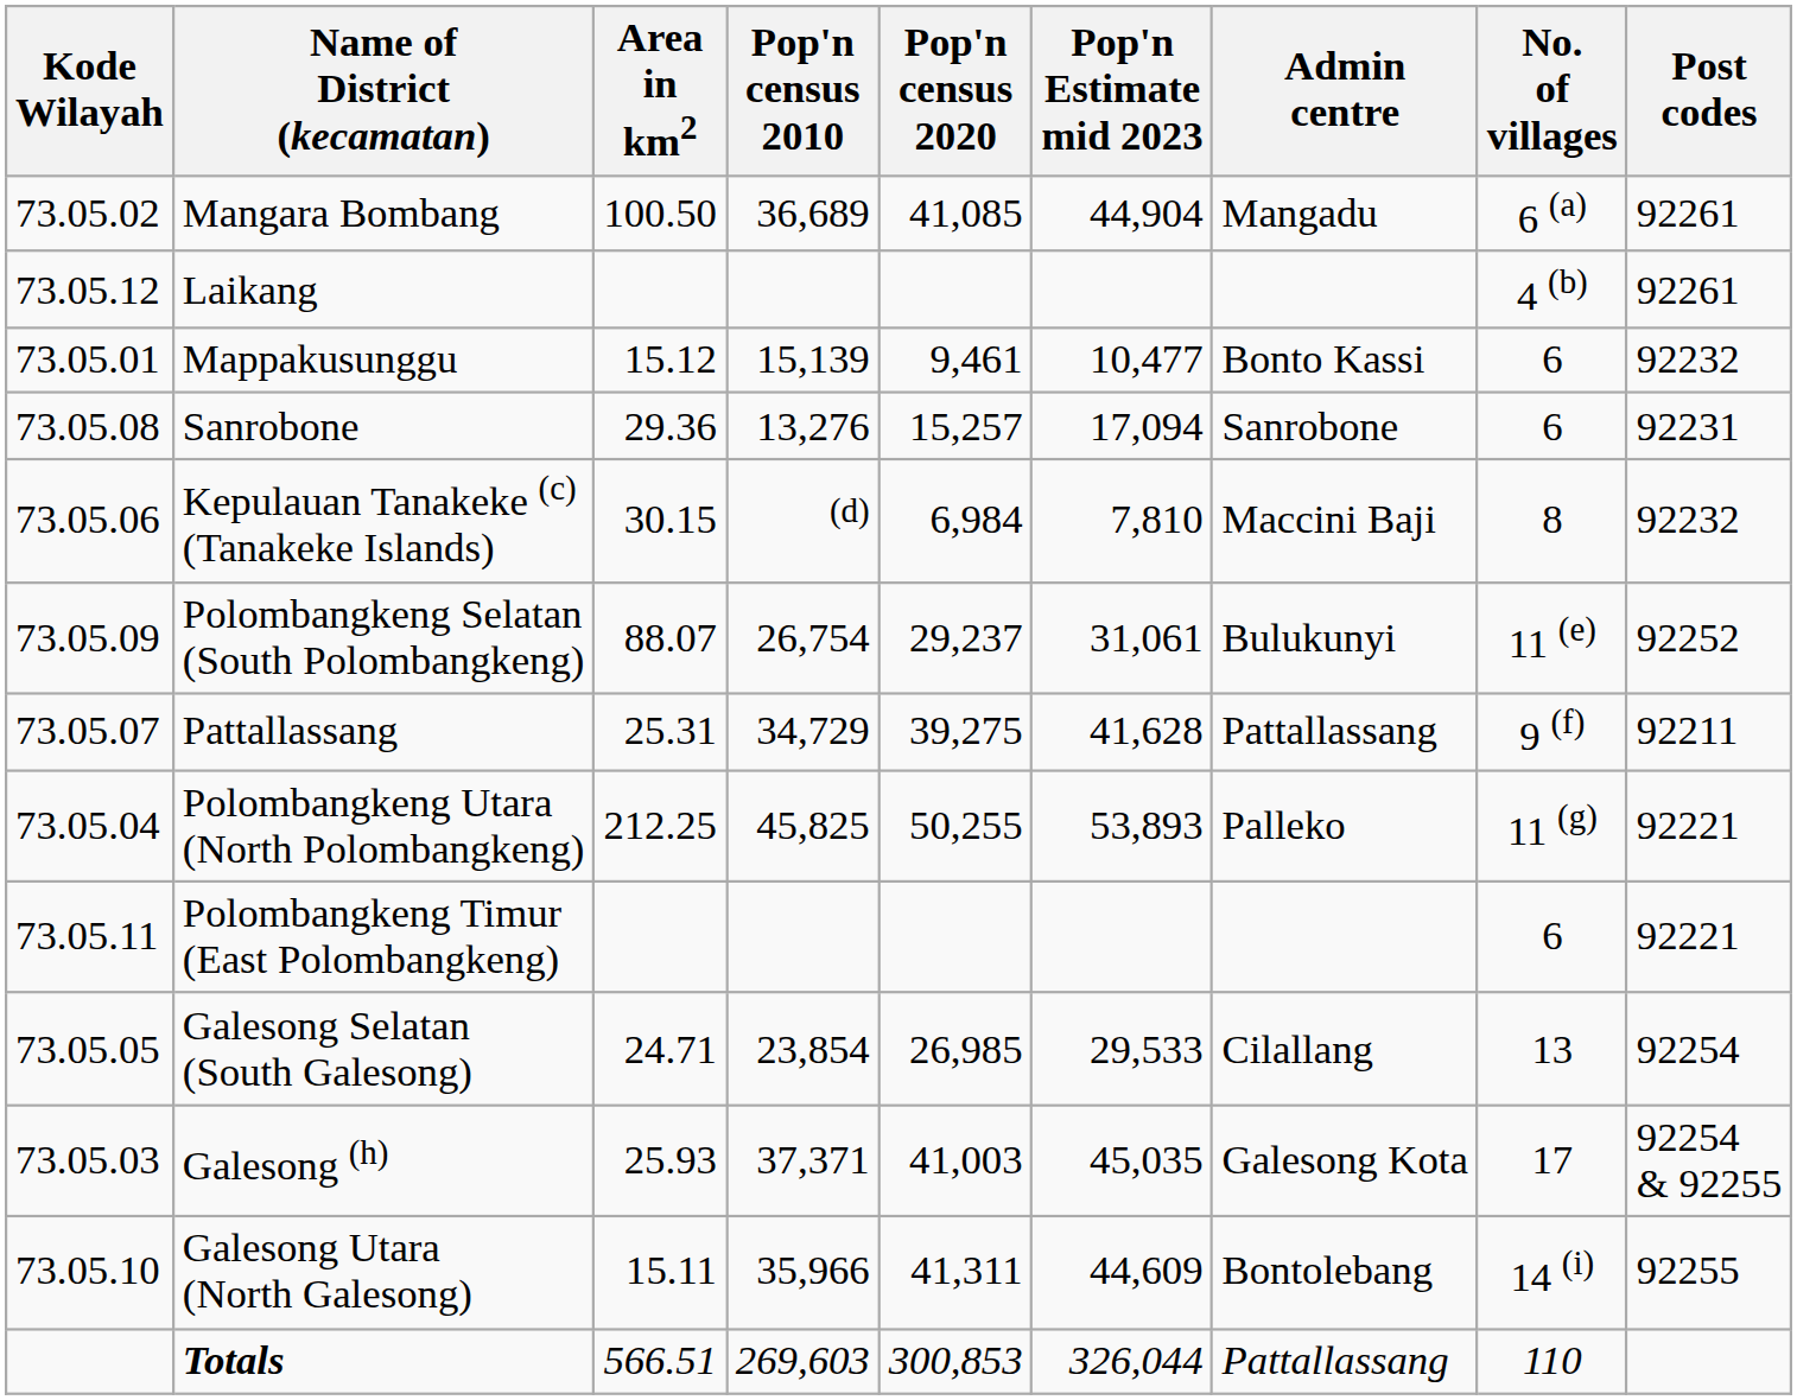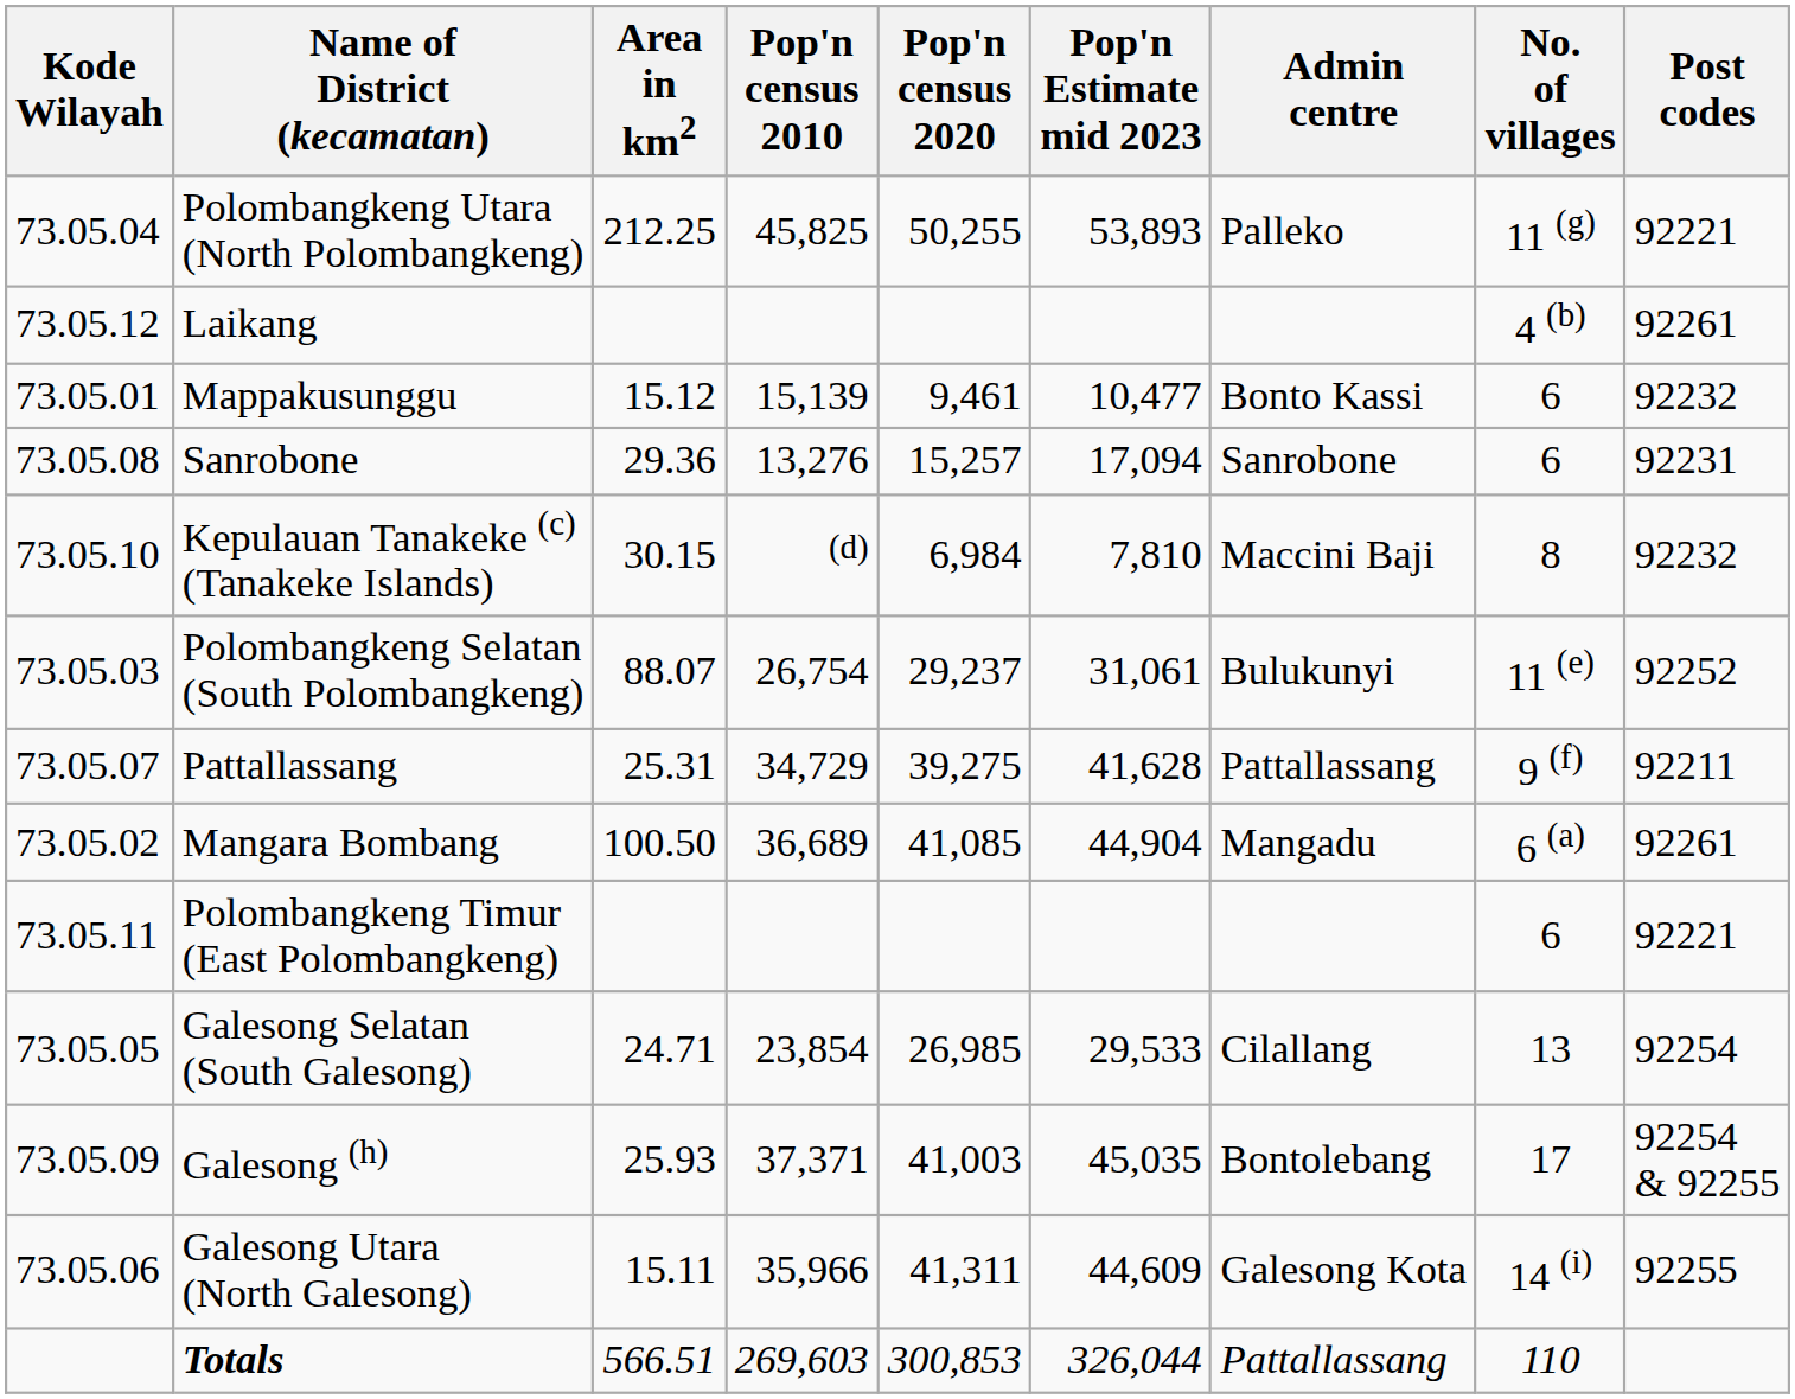 <table class="sortable wikitable">
 <tr>
 <th>Kode <br>Wilayah</th>
 <th>Name of<br>District<br>(<em>kecamatan</em>)</th>
 <th>Area<br>in<br> km<sup>2</sup></th>
 <th>Pop'n<br>census<br>2010</th>
 <th>Pop'n<br>census<br>2020</th>
 <th>Pop'n<br>Estimate<br>mid 2023</th>
 <th>Admin<br>centre</th>
 <th>No. <br>of<br>villages</th>
 <th>Post<br>codes</th>
 </tr>
 <tr>
-<td>73.05.02</td>
-<td>Mangara Bombang</td>
-<td align="right">100.50</td>
-<td align="right">36,689</td>
-<td align="right">41,085</td>
-<td align="right">44,904</td>
-<td>Mangadu</td>
-<td align="center">6 <sup>(a)</sup></td>
-<td>92261</td>
+<td>73.05.04</td>
+<td>Polombangkeng Utara <br>(North Polombangkeng)</td>
+<td align="right">212.25</td>
+<td align="right">45,825</td>
+<td align="right">50,255</td>
+<td align="right">53,893</td>
+<td>Palleko</td>
+<td align="center">11 <sup>(g)</sup></td>
+<td>92221</td>
 </tr>
 <tr>
 <td>73.05.12</td>
 <td>Laikang</td>
 <td align="right"></td>
 <td align="right"></td>
 <td align="right"></td>
 <td align="right"></td>
 <td></td>
 <td align="center">4 <sup>(b)</sup></td>
 <td>92261</td>
 </tr>
 <tr>
 <td>73.05.01</td>
 <td>Mappakusunggu</td>
 <td align="right">15.12</td>
 <td align="right">15,139</td>
 <td align="right">9,461</td>
 <td align="right">10,477</td>
 <td>Bonto Kassi</td>
 <td align="center">6</td>
 <td>92232</td>
 </tr>
 <tr>
 <td>73.05.08</td>
 <td>Sanrobone</td>
 <td align="right">29.36</td>
 <td align="right">13,276</td>
 <td align="right">15,257</td>
 <td align="right">17,094</td>
 <td>Sanrobone</td>
 <td align="center">6</td>
 <td>92231</td>
 </tr>
 <tr>
-<td>73.05.06</td>
+<td>73.05.10</td>
 <td>Kepulauan Tanakeke <sup>(c)</sup><br> (Tanakeke Islands)</td>
 <td align="right">30.15</td>
 <td align="right"><sup>(d)</sup></td>
 <td align="right">6,984</td>
 <td align="right">7,810</td>
 <td>Maccini Baji</td>
 <td align="center">8</td>
 <td>92232</td>
 </tr>
 <tr>
-<td>73.05.09</td>
+<td>73.05.03</td>
 <td>Polombangkeng Selatan <br>(South Polombangkeng)</td>
 <td align="right">88.07</td>
 <td align="right">26,754</td>
 <td align="right">29,237</td>
 <td align="right">31,061</td>
 <td>Bulukunyi</td>
 <td align="center">11 <sup>(e)</sup></td>
 <td>92252</td>
 </tr>
 <tr>
 <td>73.05.07</td>
 <td>Pattallassang</td>
 <td align="right">25.31</td>
 <td align="right">34,729</td>
 <td align="right">39,275</td>
 <td align="right">41,628</td>
 <td>Pattallassang</td>
 <td align="center">9 <sup>(f)</sup></td>
 <td>92211</td>
 </tr>
 <tr>
-<td>73.05.04</td>
-<td>Polombangkeng Utara <br>(North Polombangkeng)</td>
-<td align="right">212.25</td>
-<td align="right">45,825</td>
-<td align="right">50,255</td>
-<td align="right">53,893</td>
-<td>Palleko</td>
-<td align="center">11 <sup>(g)</sup></td>
-<td>92221</td>
+<td>73.05.02</td>
+<td>Mangara Bombang</td>
+<td align="right">100.50</td>
+<td align="right">36,689</td>
+<td align="right">41,085</td>
+<td align="right">44,904</td>
+<td>Mangadu</td>
+<td align="center">6 <sup>(a)</sup></td>
+<td>92261</td>
 </tr>
 <tr>
 <td>73.05.11</td>
 <td>Polombangkeng Timur <br>(East Polombangkeng)</td>
 <td align="right"></td>
 <td align="right"></td>
 <td align="right"></td>
 <td align="right"></td>
 <td></td>
 <td align="center">6</td>
 <td>92221</td>
 </tr>
 <tr>
 <td>73.05.05</td>
 <td>Galesong Selatan <br>(South Galesong)</td>
 <td align="right">24.71</td>
 <td align="right">23,854</td>
 <td align="right">26,985</td>
 <td align="right">29,533</td>
 <td>Cilallang</td>
 <td align="center">13</td>
 <td>92254</td>
 </tr>
 <tr>
-<td>73.05.03</td>
+<td>73.05.09</td>
 <td>Galesong <sup>(h)</sup></td>
 <td align="right">25.93</td>
 <td align="right">37,371</td>
 <td align="right">41,003</td>
 <td align="right">45,035</td>
-<td>Galesong Kota</td>
+<td>Bontolebang</td>
 <td align="center">17</td>
 <td>92254 <br>& 92255</td>
 </tr>
 <tr>
-<td>73.05.10</td>
+<td>73.05.06</td>
 <td>Galesong Utara <br>(North Galesong)</td>
 <td align="right">15.11</td>
 <td align="right">35,966</td>
 <td align="right">41,311</td>
 <td align="right">44,609</td>
-<td>Bontolebang</td>
+<td>Galesong Kota</td>
 <td align="center">14 <sup>(i)</sup></td>
 <td>92255</td>
 </tr>
 <tr>
 <td></td>
 <td><strong><em>Totals</em></strong></td>
 <td align="right"><em>566.51</em></td>
 <td align="right"><em>269,603</em></td>
 <td align="right"><em>300,853</em></td>
 <td align="right"><em>326,044</em></td>
 <td><em>Pattallassang</em></td>
 <td align="center"><em>110</em></td>
 <td></td>
 </tr>
 </table>
